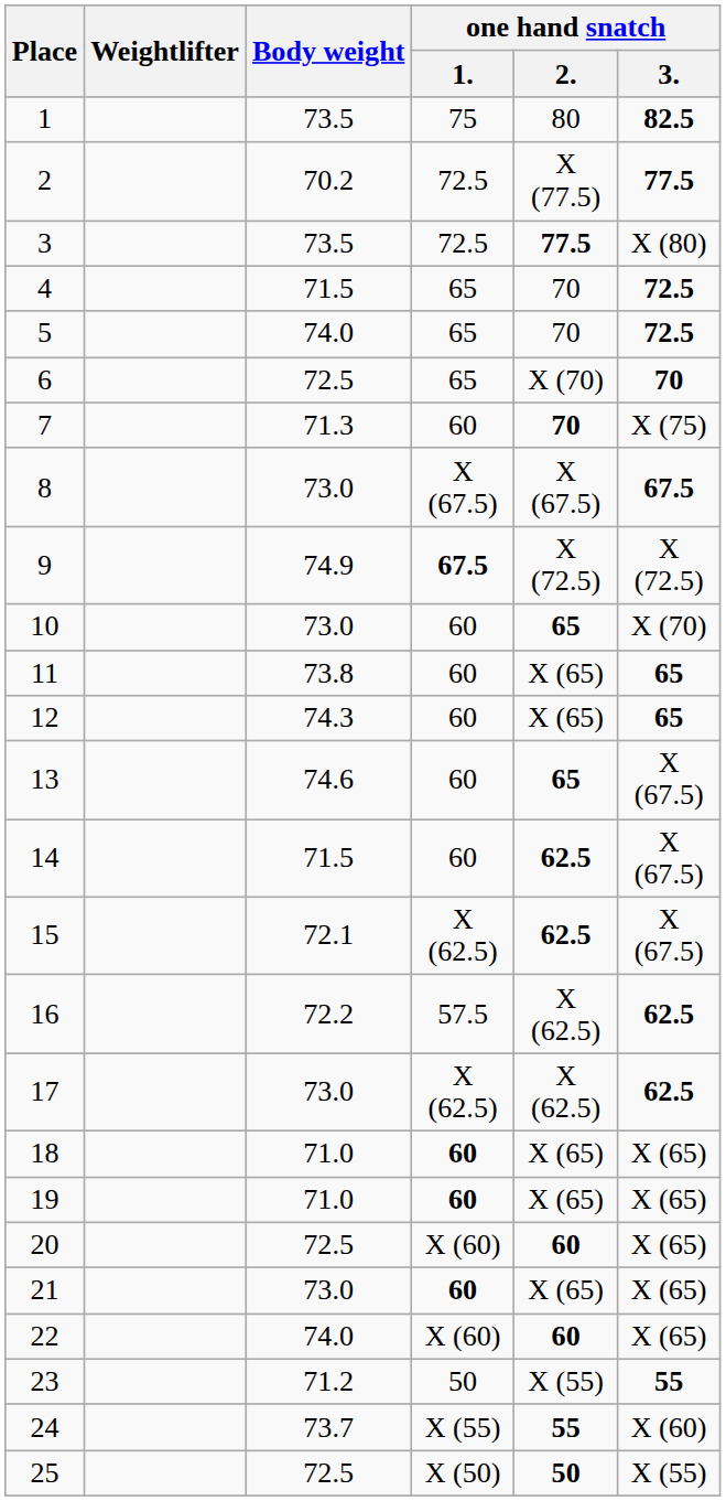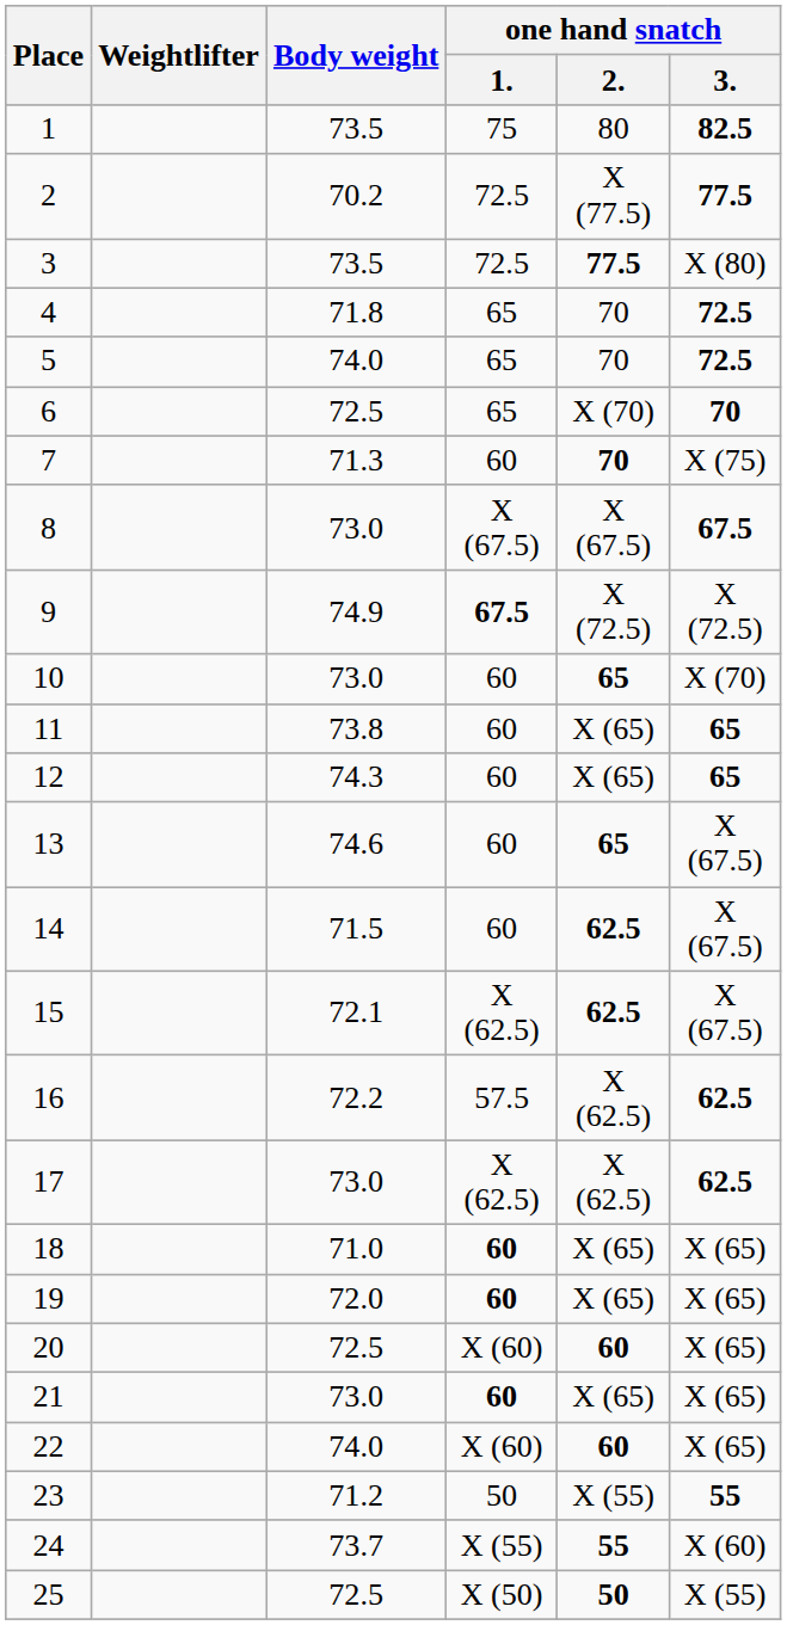 <table class=wikitable style="text-align:center">
 <tr>
 <th rowspan=2>Place</th>
 <th rowspan=2>Weightlifter</th>
 <th rowspan=2><a href='#'>Body weight</a></th>
 <th colspan=3>one hand <a href='#'>snatch</a></th>
 </tr>
 <tr>
 <th align=center width=50>1.</th>
 <th align=center width=50>2.</th>
 <th align=center width=50>3.</th>
 </tr>
 <tr>
 <td>1</td>
 <td align=left></td>
 <td>73.5</td>
 <td>75</td>
 <td>80</td>
 <td><strong>82.5</strong></td>
 </tr>
 <tr>
 <td>2</td>
 <td align=left></td>
 <td>70.2</td>
 <td>72.5</td>
 <td>X (77.5)</td>
 <td><strong>77.5</strong></td>
 </tr>
 <tr>
 <td>3</td>
 <td align=left></td>
 <td>73.5</td>
 <td>72.5</td>
 <td><strong>77.5</strong></td>
 <td>X (80)</td>
 </tr>
 <tr>
 <td>4</td>
 <td align=left></td>
-<td>71.5</td>
+<td>71.8</td>
 <td>65</td>
 <td>70</td>
 <td><strong>72.5</strong></td>
 </tr>
 <tr>
 <td>5</td>
 <td align=left></td>
 <td>74.0</td>
 <td>65</td>
 <td>70</td>
 <td><strong>72.5</strong></td>
 </tr>
 <tr>
 <td>6</td>
 <td align=left></td>
 <td>72.5</td>
 <td>65</td>
 <td>X (70)</td>
 <td><strong>70</strong></td>
 </tr>
 <tr>
 <td>7</td>
 <td align=left></td>
 <td>71.3</td>
 <td>60</td>
 <td><strong>70</strong></td>
 <td>X (75)</td>
 </tr>
 <tr>
 <td>8</td>
 <td align=left></td>
 <td>73.0</td>
 <td>X (67.5)</td>
 <td>X (67.5)</td>
 <td><strong>67.5</strong></td>
 </tr>
 <tr>
 <td>9</td>
 <td align=left></td>
 <td>74.9</td>
 <td><strong>67.5</strong></td>
 <td>X (72.5)</td>
 <td>X (72.5)</td>
 </tr>
 <tr>
 <td>10</td>
 <td align=left></td>
 <td>73.0</td>
 <td>60</td>
 <td><strong>65</strong></td>
 <td>X (70)</td>
 </tr>
 <tr>
 <td>11</td>
 <td align=left></td>
 <td>73.8</td>
 <td>60</td>
 <td>X (65)</td>
 <td><strong>65</strong></td>
 </tr>
 <tr>
 <td>12</td>
 <td align=left></td>
 <td>74.3</td>
 <td>60</td>
 <td>X (65)</td>
 <td><strong>65</strong></td>
 </tr>
 <tr>
 <td>13</td>
 <td align=left></td>
 <td>74.6</td>
 <td>60</td>
 <td><strong>65</strong></td>
 <td>X (67.5)</td>
 </tr>
 <tr>
 <td>14</td>
 <td align=left></td>
 <td>71.5</td>
 <td>60</td>
 <td><strong>62.5</strong></td>
 <td>X (67.5)</td>
 </tr>
 <tr>
 <td>15</td>
 <td align=left></td>
 <td>72.1</td>
 <td>X (62.5)</td>
 <td><strong>62.5</strong></td>
 <td>X (67.5)</td>
 </tr>
 <tr>
 <td>16</td>
 <td align=left></td>
 <td>72.2</td>
 <td>57.5</td>
 <td>X (62.5)</td>
 <td><strong>62.5</strong></td>
 </tr>
 <tr>
 <td>17</td>
 <td align=left></td>
 <td>73.0</td>
 <td>X (62.5)</td>
 <td>X (62.5)</td>
 <td><strong>62.5</strong></td>
 </tr>
 <tr>
 <td>18</td>
 <td align=left></td>
 <td>71.0</td>
 <td><strong>60</strong></td>
 <td>X (65)</td>
 <td>X (65)</td>
 </tr>
 <tr>
 <td>19</td>
 <td align=left></td>
-<td>71.0</td>
+<td>72.0</td>
 <td><strong>60</strong></td>
 <td>X (65)</td>
 <td>X (65)</td>
 </tr>
 <tr>
 <td>20</td>
 <td align=left></td>
 <td>72.5</td>
 <td>X (60)</td>
 <td><strong>60</strong></td>
 <td>X (65)</td>
 </tr>
 <tr>
 <td>21</td>
 <td align=left></td>
 <td>73.0</td>
 <td><strong>60</strong></td>
 <td>X (65)</td>
 <td>X (65)</td>
 </tr>
 <tr>
 <td>22</td>
 <td align=left></td>
 <td>74.0</td>
 <td>X (60)</td>
 <td><strong>60</strong></td>
 <td>X (65)</td>
 </tr>
 <tr>
 <td>23</td>
 <td align=left></td>
 <td>71.2</td>
 <td>50</td>
 <td>X (55)</td>
 <td><strong>55</strong></td>
 </tr>
 <tr>
 <td>24</td>
 <td align=left></td>
 <td>73.7</td>
 <td>X (55)</td>
 <td><strong>55</strong></td>
 <td>X (60)</td>
 </tr>
 <tr>
 <td>25</td>
 <td align=left></td>
 <td>72.5</td>
 <td>X (50)</td>
 <td><strong>50</strong></td>
 <td>X (55)</td>
 </tr>
 </table>
